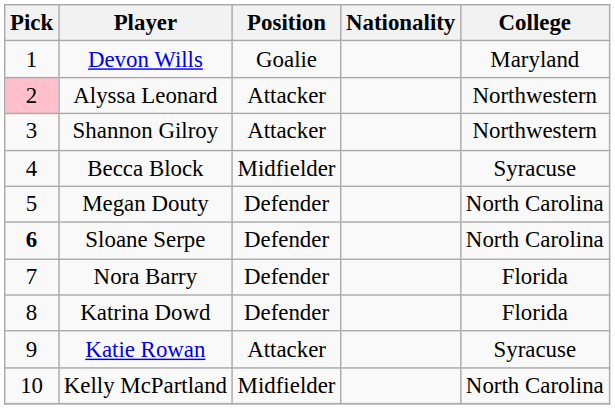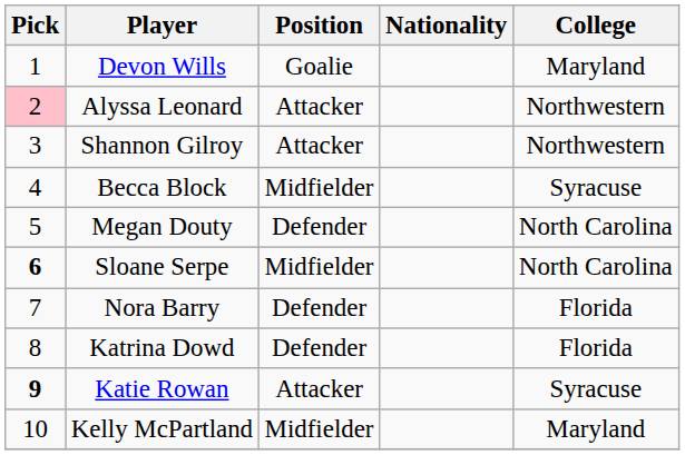 <table class="wikitable">
 <tr style="text-align:center;">
 <th>Pick</th>
 <th>Player</th>
 <th>Position</th>
 <th>Nationality</th>
 <th>College</th>
 </tr>
 <tr style="text-align:center;">
 <td>1</td>
 <td><a href='#'>Devon Wills</a></td>
 <td>Goalie</td>
 <td></td>
 <td>Maryland</td>
 </tr>
 <tr style="text-align:center;">
 <td style="background: pink;">2</td>
 <td>Alyssa Leonard</td>
 <td>Attacker</td>
 <td></td>
 <td>Northwestern</td>
 </tr>
 <tr style="text-align:center;">
 <td>3</td>
 <td>Shannon Gilroy</td>
 <td>Attacker</td>
 <td></td>
 <td>Northwestern</td>
 </tr>
 <tr style="text-align:center;">
 <td>4</td>
 <td>Becca Block</td>
 <td>Midfielder</td>
 <td></td>
 <td>Syracuse</td>
 </tr>
 <tr style="text-align:center;">
 <td>5</td>
 <td>Megan Douty</td>
 <td>Defender</td>
 <td></td>
 <td>North Carolina</td>
 </tr>
 <tr style="text-align:center;">
 <td><strong>6</strong></td>
 <td>Sloane Serpe</td>
-<td>Defender</td>
+<td>Midfielder</td>
 <td></td>
 <td>North Carolina</td>
 </tr>
 <tr style="text-align:center;">
 <td>7</td>
 <td>Nora Barry</td>
 <td>Defender</td>
 <td></td>
 <td>Florida</td>
 </tr>
 <tr style="text-align:center;">
 <td>8</td>
 <td>Katrina Dowd</td>
 <td>Defender</td>
 <td></td>
 <td>Florida</td>
 </tr>
 <tr style="text-align:center;">
-<td>9</td>
+<td><strong>9</strong></td>
 <td><a href='#'>Katie Rowan</a></td>
 <td>Attacker</td>
 <td></td>
 <td>Syracuse</td>
 </tr>
 <tr style="text-align:center;">
 <td>10</td>
 <td>Kelly McPartland</td>
 <td>Midfielder</td>
 <td></td>
-<td>North Carolina</td>
+<td>Maryland</td>
 </tr>
 <tr style="text-align:center;">
 </tr>
 </table>
